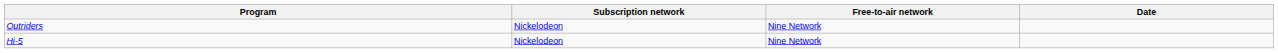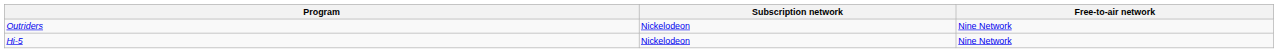 <table class="wikitable sortable" width="100%" style="font-size:87%;">
 <tr bgcolor="#efefef">
 <th width=40%>Program</th>
 <th width=20%>Subscription network</th>
 <th width=20%>Free-to-air network</th>
-<th width=20%>Date</th>
 </tr>
 <tr>
 <td><em><a href='#'>Outriders</a></em></td>
 <td><a href='#'>Nickelodeon</a></td>
 <td><a href='#'>Nine Network</a></td>
-<td></td>
 </tr>
 <tr>
 <td><em><a href='#'>Hi-5</a></em></td>
 <td><a href='#'>Nickelodeon</a></td>
 <td><a href='#'>Nine Network</a></td>
-<td></td>
 </tr>
 </table>
